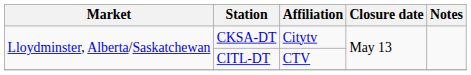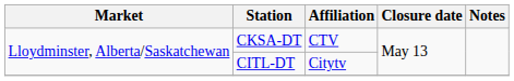 <table class="wikitable">
 <tr>
 <th>Market</th>
 <th>Station</th>
 <th>Affiliation</th>
 <th>Closure date</th>
 <th>Notes</th>
 </tr>
 <tr>
 <td rowspan=2><a href='#'>Lloydminster</a>, <a href='#'>Alberta</a>/<a href='#'>Saskatchewan</a></td>
 <td><a href='#'>CKSA-DT</a></td>
-<td><a href='#'>Citytv</a></td>
+<td><a href='#'>CTV</a></td>
 <td rowspan=2>May 13</td>
 <td rowspan=2></td>
 </tr>
 <tr>
 <td><a href='#'>CITL-DT</a></td>
-<td><a href='#'>CTV</a></td>
+<td><a href='#'>Citytv</a></td>
 </tr>
 <tr>
 </tr>
 </table>
